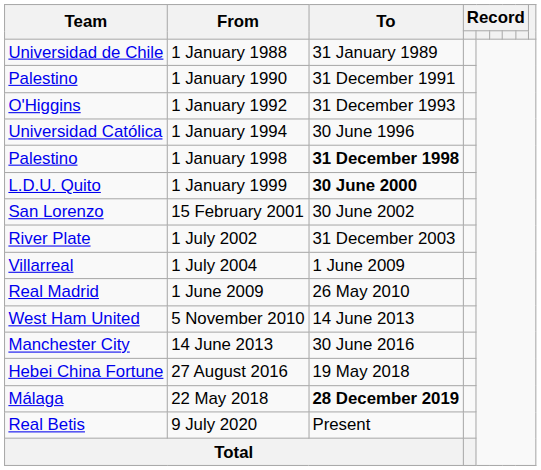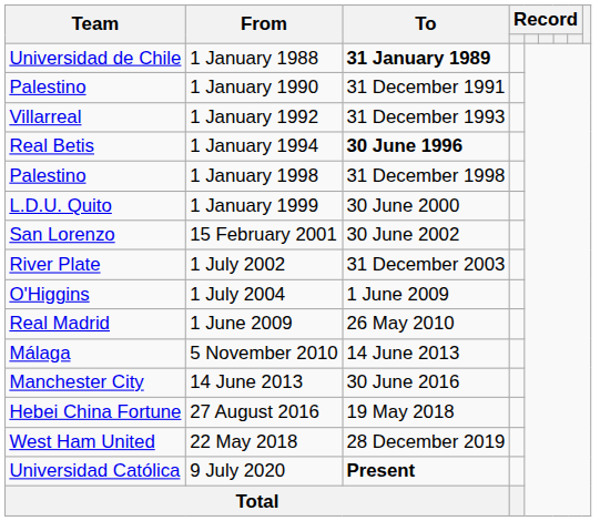 <table class=wikitable style=text-align:center>
 <tr>
 <th rowspan=2>Team</th>
 <th rowspan=2>From</th>
 <th rowspan=2>To</th>
 <th colspan=5>Record</th>
 <th rowspan=2></th>
 </tr>
 <tr>
 <th></th>
 <th></th>
 <th></th>
 <th></th>
 <th></th>
 </tr>
 <tr>
 <td align=left><a href='#'>Universidad de Chile</a></td>
 <td align=left>1 January 1988</td>
-<td align=left>31 January 1989<br></td>
+<td align=left><strong>31 January 1989<br></strong></td>
 <td></td>
 </tr>
 <tr>
 <td align=left><a href='#'>Palestino</a></td>
 <td align=left>1 January 1990</td>
 <td align=left>31 December 1991<br></td>
 <td></td>
 </tr>
 <tr>
-<td align=left><a href='#'>O'Higgins</a></td>
+<td align=left><a href='#'>Villarreal</a></td>
 <td align=left>1 January 1992</td>
 <td align=left>31 December 1993<br></td>
 <td></td>
 </tr>
 <tr>
-<td align=left><a href='#'>Universidad Católica</a></td>
+<td align=left><a href='#'>Real Betis</a></td>
 <td align=left>1 January 1994</td>
-<td align=left>30 June 1996<br></td>
+<td align=left><strong>30 June 1996<br></strong></td>
 <td></td>
 </tr>
 <tr>
 <td align=left><a href='#'>Palestino</a></td>
 <td align=left>1 January 1998</td>
-<td align=left><strong>31 December 1998<br></strong></td>
+<td align=left>31 December 1998<br></td>
 <td></td>
 </tr>
 <tr>
 <td align=left><a href='#'>L.D.U. Quito</a></td>
 <td align=left>1 January 1999</td>
-<td align=left><strong>30 June 2000<br></strong></td>
+<td align=left>30 June 2000<br></td>
 <td></td>
 </tr>
 <tr>
 <td align=left><a href='#'>San Lorenzo</a></td>
 <td align=left>15 February 2001</td>
 <td align=left>30 June 2002<br></td>
 <td></td>
 </tr>
 <tr>
 <td align=left><a href='#'>River Plate</a></td>
 <td align=left>1 July 2002</td>
 <td align=left>31 December 2003<br></td>
 <td></td>
 </tr>
 <tr>
-<td align=left><a href='#'>Villarreal</a></td>
+<td align=left><a href='#'>O'Higgins</a></td>
 <td align=left>1 July 2004</td>
 <td align=left>1 June 2009<br></td>
 <td></td>
 </tr>
 <tr>
 <td align=left><a href='#'>Real Madrid</a></td>
 <td align=left>1 June 2009</td>
 <td align=left>26 May 2010<br></td>
 <td></td>
 </tr>
 <tr>
-<td align=left><a href='#'>West Ham United</a></td>
+<td align=left><a href='#'>Málaga</a></td>
 <td align=left>5 November 2010</td>
 <td align=left>14 June 2013<br></td>
 <td></td>
 </tr>
 <tr>
 <td align=left><a href='#'>Manchester City</a></td>
 <td align=left>14 June 2013</td>
 <td align=left>30 June 2016<br></td>
 <td></td>
 </tr>
 <tr>
 <td align=left><a href='#'>Hebei China Fortune</a></td>
 <td align=left>27 August 2016</td>
 <td align=left>19 May 2018<br></td>
 <td></td>
 </tr>
 <tr>
-<td align=left><a href='#'>Málaga</a></td>
+<td align=left><a href='#'>West Ham United</a></td>
 <td align=left>22 May 2018</td>
-<td align=left><strong>28 December 2019<br></strong></td>
+<td align=left>28 December 2019<br></td>
 <td></td>
 </tr>
 <tr>
-<td align=left><a href='#'>Real Betis</a></td>
+<td align=left><a href='#'>Universidad Católica</a></td>
 <td align=left>9 July 2020</td>
-<td align=left>Present<br></td>
+<td align=left><strong>Present<br></strong></td>
 <td></td>
 </tr>
 <tr>
 <th colspan=3>Total<br></th>
 <th></th>
 </tr>
 </table>
